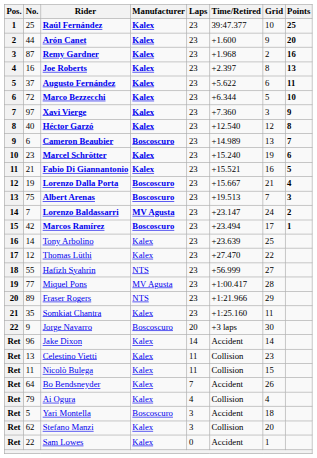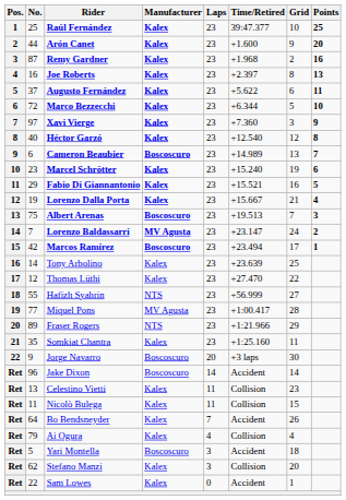 <table class="wikitable" style="font-size:85%;">
 <tr>
 <th>Pos.</th>
 <th>No.</th>
 <th>Rider</th>
 <th>Manufacturer</th>
 <th>Laps</th>
 <th>Time/Retired</th>
 <th>Grid</th>
 <th>Points</th>
 </tr>
 <tr>
 <th>1</th>
 <td>25</td>
 <td> <strong><a href='#'>Raúl Fernández</a></strong></td>
 <td><strong><a href='#'>Kalex</a></strong></td>
 <td>23</td>
 <td>39:47.377</td>
 <td>10</td>
 <td><strong>25</strong></td>
 </tr>
 <tr>
 <th>2</th>
 <td>44</td>
 <td> <strong><a href='#'>Arón Canet</a></strong></td>
 <td><strong><a href='#'>Kalex</a></strong></td>
 <td>23</td>
 <td>+1.600</td>
 <td>9</td>
 <td><strong>20</strong></td>
 </tr>
 <tr>
 <th>3</th>
 <td>87</td>
 <td> <strong><a href='#'>Remy Gardner</a></strong></td>
 <td><strong><a href='#'>Kalex</a></strong></td>
 <td>23</td>
 <td>+1.968</td>
 <td>2</td>
 <td><strong>16</strong></td>
 </tr>
 <tr>
 <th>4</th>
 <td>16</td>
 <td> <strong><a href='#'>Joe Roberts</a></strong></td>
 <td><strong><a href='#'>Kalex</a></strong></td>
 <td>23</td>
 <td>+2.397</td>
 <td>8</td>
 <td><strong>13</strong></td>
 </tr>
 <tr>
 <th>5</th>
 <td>37</td>
 <td> <strong><a href='#'>Augusto Fernández</a></strong></td>
 <td><strong><a href='#'>Kalex</a></strong></td>
 <td>23</td>
 <td>+5.622</td>
 <td>6</td>
 <td><strong>11</strong></td>
 </tr>
 <tr>
 <th>6</th>
 <td>72</td>
 <td> <strong><a href='#'>Marco Bezzecchi</a></strong></td>
 <td><strong><a href='#'>Kalex</a></strong></td>
 <td>23</td>
 <td>+6.344</td>
 <td>5</td>
 <td><strong>10</strong></td>
 </tr>
 <tr>
 <th>7</th>
 <td>97</td>
 <td> <strong><a href='#'>Xavi Vierge</a></strong></td>
 <td><strong><a href='#'>Kalex</a></strong></td>
 <td>23</td>
 <td>+7.360</td>
 <td>3</td>
 <td><strong>9</strong></td>
 </tr>
 <tr>
 <th>8</th>
 <td>40</td>
 <td> <strong><a href='#'>Héctor Garzó</a></strong></td>
 <td><strong><a href='#'>Kalex</a></strong></td>
 <td>23</td>
 <td>+12.540</td>
 <td>12</td>
 <td><strong>8</strong></td>
 </tr>
 <tr>
 <th>9</th>
 <td>6</td>
 <td> <strong><a href='#'>Cameron Beaubier</a></strong></td>
 <td><strong><a href='#'>Boscoscuro</a></strong></td>
 <td>23</td>
 <td>+14.989</td>
 <td>13</td>
 <td><strong>7</strong></td>
 </tr>
 <tr>
 <th>10</th>
 <td>23</td>
 <td> <strong><a href='#'>Marcel Schrötter</a></strong></td>
 <td><strong><a href='#'>Kalex</a></strong></td>
 <td>23</td>
 <td>+15.240</td>
 <td>19</td>
 <td><strong>6</strong></td>
 </tr>
 <tr>
 <th>11</th>
-<td>21</td>
+<td>29</td>
 <td> <strong><a href='#'>Fabio Di Giannantonio</a></strong></td>
 <td><strong><a href='#'>Kalex</a></strong></td>
 <td>23</td>
 <td>+15.521</td>
 <td>16</td>
 <td><strong>5</strong></td>
 </tr>
 <tr>
 <th>12</th>
 <td>19</td>
 <td> <strong><a href='#'>Lorenzo Dalla Porta</a></strong></td>
-<td><strong><a href='#'>Boscoscuro</a></strong></td>
+<td><strong><a href='#'>Kalex</a></strong></td>
 <td>23</td>
 <td>+15.667</td>
 <td>21</td>
 <td><strong>4</strong></td>
 </tr>
 <tr>
 <th>13</th>
 <td>75</td>
 <td> <strong><a href='#'>Albert Arenas</a></strong></td>
 <td><strong><a href='#'>Boscoscuro</a></strong></td>
 <td>23</td>
 <td>+19.513</td>
 <td>7</td>
 <td><strong>3</strong></td>
 </tr>
 <tr>
 <th>14</th>
 <td>7</td>
 <td> <strong><a href='#'>Lorenzo Baldassarri</a></strong></td>
 <td><strong><a href='#'>MV Agusta</a></strong></td>
 <td>23</td>
 <td>+23.147</td>
 <td>24</td>
 <td><strong>2</strong></td>
 </tr>
 <tr>
 <th>15</th>
 <td>42</td>
 <td> <strong><a href='#'>Marcos Ramírez</a></strong></td>
 <td><strong><a href='#'>Boscoscuro</a></strong></td>
 <td>23</td>
 <td>+23.494</td>
 <td>17</td>
 <td><strong>1</strong></td>
 </tr>
 <tr>
 <th>16</th>
 <td>14</td>
 <td> <a href='#'>Tony Arbolino</a></td>
 <td><a href='#'>Kalex</a></td>
 <td>23</td>
 <td>+23.639</td>
 <td>25</td>
 <td></td>
 </tr>
 <tr>
 <th>17</th>
 <td>12</td>
 <td> <a href='#'>Thomas Lüthi</a></td>
 <td><a href='#'>Kalex</a></td>
 <td>23</td>
 <td>+27.470</td>
 <td>22</td>
 <td></td>
 </tr>
 <tr>
 <th>18</th>
 <td>55</td>
 <td> <a href='#'>Hafizh Syahrin</a></td>
 <td><a href='#'>NTS</a></td>
 <td>23</td>
 <td>+56.999</td>
 <td>27</td>
 <td></td>
 </tr>
 <tr>
 <th>19</th>
 <td>77</td>
 <td> <a href='#'>Miquel Pons</a></td>
 <td><a href='#'>MV Agusta</a></td>
 <td>23</td>
 <td>+1:00.417</td>
 <td>28</td>
 <td></td>
 </tr>
 <tr>
 <th>20</th>
 <td>89</td>
 <td> <a href='#'>Fraser Rogers</a></td>
 <td><a href='#'>NTS</a></td>
 <td>23</td>
 <td>+1:21.966</td>
 <td>29</td>
 <td></td>
 </tr>
 <tr>
 <th>21</th>
 <td>35</td>
 <td> <a href='#'>Somkiat Chantra</a></td>
 <td><a href='#'>Kalex</a></td>
 <td>23</td>
 <td>+1:25.160</td>
 <td>11</td>
 <td></td>
 </tr>
 <tr>
 <th>22</th>
 <td>9</td>
 <td> <a href='#'>Jorge Navarro</a></td>
 <td><a href='#'>Boscoscuro</a></td>
 <td>20</td>
 <td>+3 laps</td>
 <td>30</td>
 <td></td>
 </tr>
 <tr>
 <th>Ret</th>
 <td>96</td>
 <td> <a href='#'>Jake Dixon</a></td>
-<td><a href='#'>Kalex</a></td>
+<td><a href='#'>Boscoscuro</a></td>
 <td>14</td>
 <td>Accident</td>
 <td>14</td>
 <td></td>
 </tr>
 <tr>
 <th>Ret</th>
 <td>13</td>
 <td> <a href='#'>Celestino Vietti</a></td>
 <td><a href='#'>Kalex</a></td>
 <td>11</td>
 <td>Collision</td>
 <td>23</td>
 <td></td>
 </tr>
 <tr>
 <th>Ret</th>
 <td>11</td>
 <td> <a href='#'>Nicolò Bulega</a></td>
 <td><a href='#'>Kalex</a></td>
 <td>11</td>
 <td>Collision</td>
 <td>15</td>
 <td></td>
 </tr>
 <tr>
 <th>Ret</th>
 <td>64</td>
 <td> <a href='#'>Bo Bendsneyder</a></td>
 <td><a href='#'>Kalex</a></td>
 <td>7</td>
 <td>Accident</td>
 <td>26</td>
 <td></td>
 </tr>
 <tr>
 <th>Ret</th>
 <td>79</td>
 <td> <a href='#'>Ai Ogura</a></td>
 <td><a href='#'>Kalex</a></td>
 <td>4</td>
 <td>Collision</td>
 <td>4</td>
 <td></td>
 </tr>
 <tr>
 <th>Ret</th>
 <td>5</td>
 <td> <a href='#'>Yari Montella</a></td>
 <td><a href='#'>Boscoscuro</a></td>
 <td>3</td>
 <td>Accident</td>
 <td>18</td>
 <td></td>
 </tr>
 <tr>
 <th>Ret</th>
 <td>62</td>
 <td> <a href='#'>Stefano Manzi</a></td>
 <td><a href='#'>Kalex</a></td>
 <td>3</td>
 <td>Collision</td>
 <td>20</td>
 <td></td>
 </tr>
 <tr>
 <th>Ret</th>
 <td>22</td>
 <td> <a href='#'>Sam Lowes</a></td>
 <td><a href='#'>Kalex</a></td>
 <td>0</td>
 <td>Accident</td>
 <td>1</td>
 <td></td>
 </tr>
 <tr>
 <th colspan=8></th>
 </tr>
 </table>
